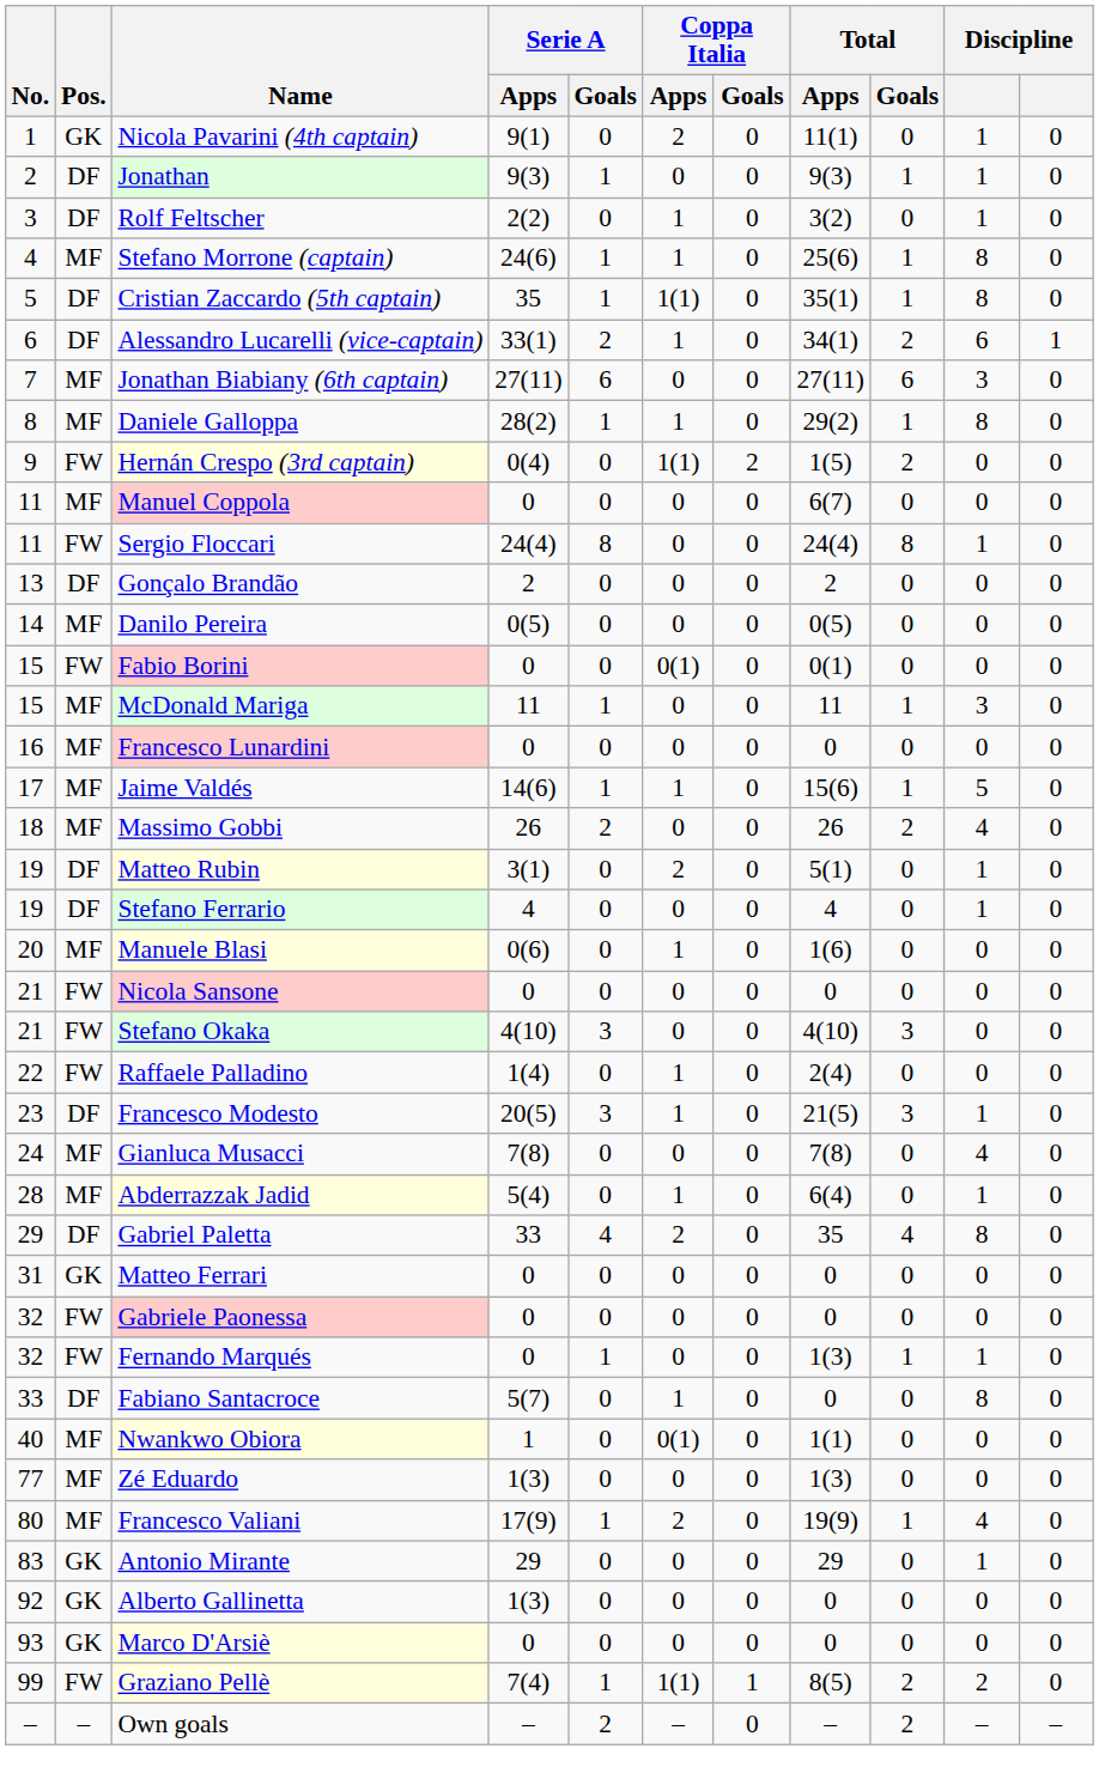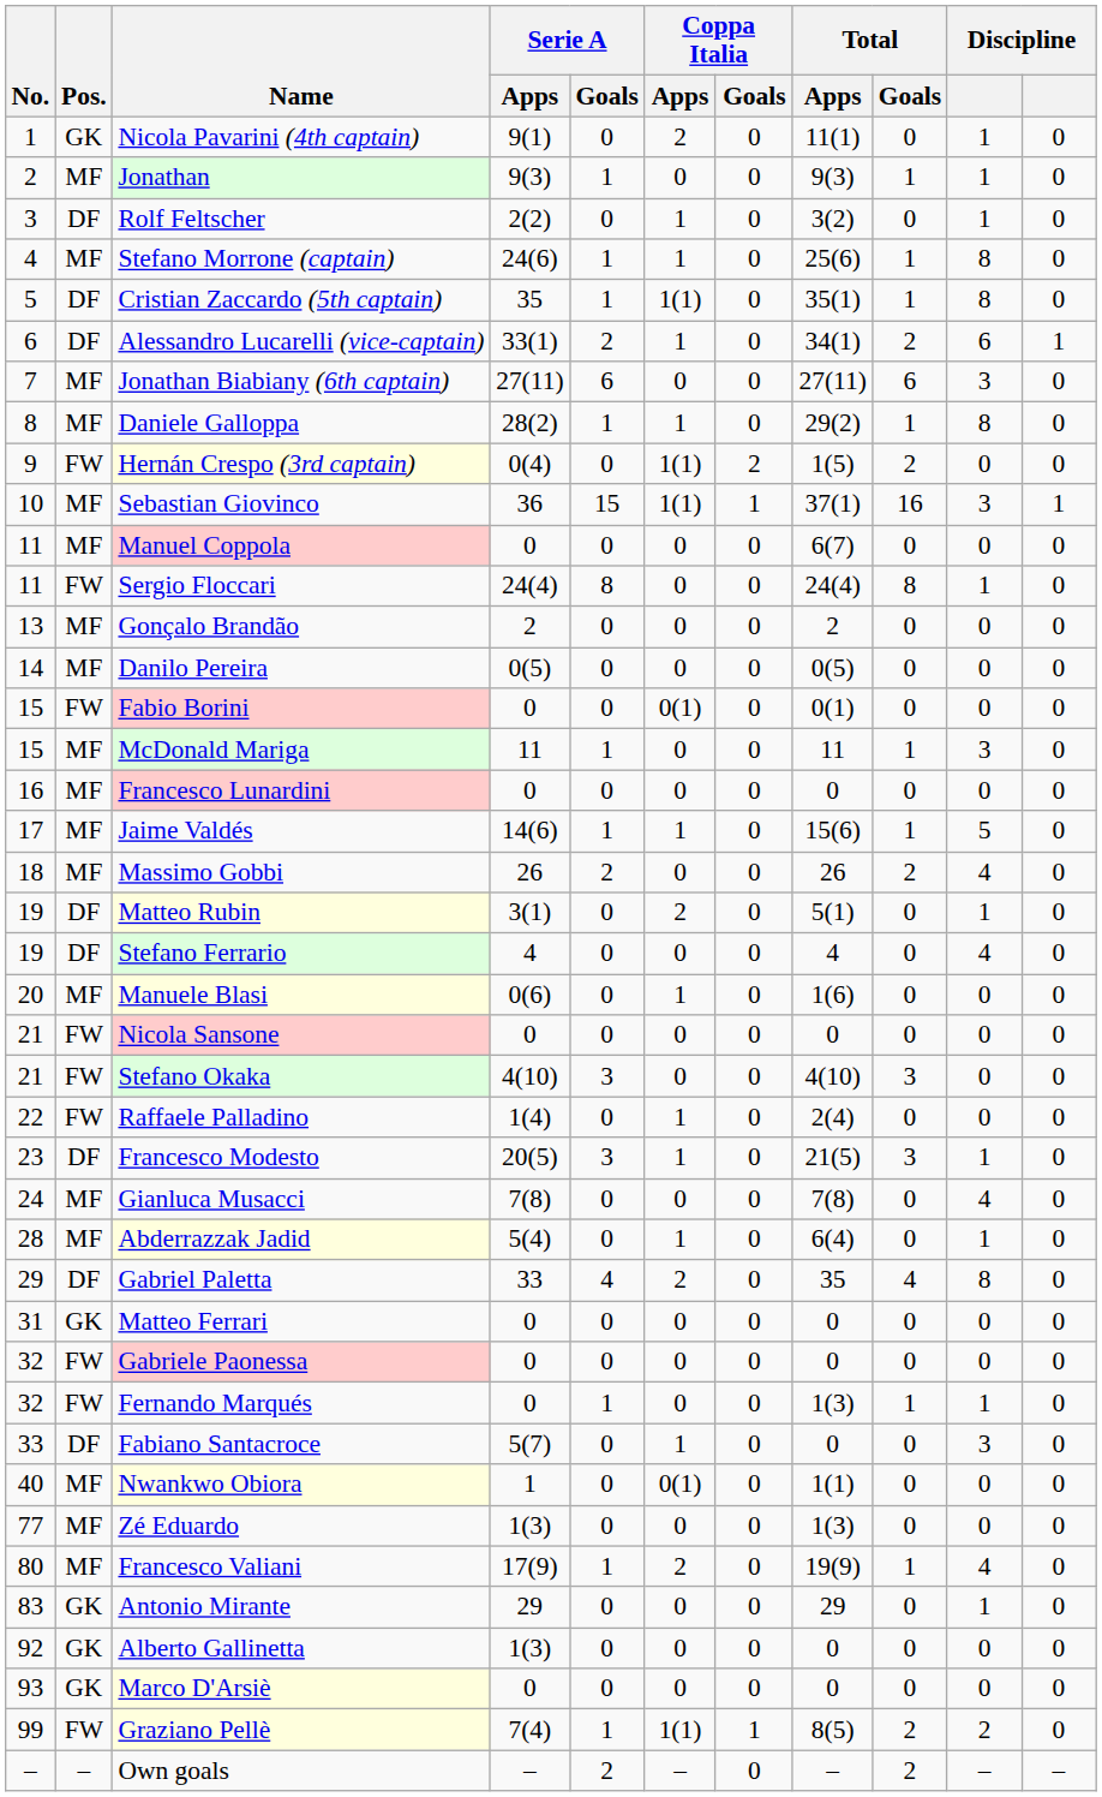 <table class="wikitable" style="text-align:center">
 <tr>
 <th rowspan="2" valign="bottom">No.</th>
 <th rowspan="2" valign="bottom">Pos.</th>
 <th rowspan="2" valign="bottom">Name</th>
 <th colspan="2" width="85"><a href='#'>Serie A</a></th>
 <th colspan="2" width="85"><a href='#'>Coppa Italia</a></th>
 <th colspan="2" width="85">Total</th>
 <th colspan="2" width="85">Discipline</th>
 </tr>
 <tr>
 <th>Apps</th>
 <th>Goals</th>
 <th>Apps</th>
 <th>Goals</th>
 <th>Apps</th>
 <th>Goals</th>
 <th></th>
 <th></th>
 </tr>
 <tr>
 <td>1</td>
 <td>GK</td>
 <td align=left> <a href='#'>Nicola Pavarini</a> <em>(<a href='#'>4th captain</a>)</em></td>
 <td>9(1)</td>
 <td>0</td>
 <td>2</td>
 <td>0</td>
 <td>11(1)</td>
 <td>0</td>
 <td>1</td>
 <td>0</td>
 </tr>
 <tr>
 <td>2</td>
-<td>DF</td>
+<td>MF</td>
 <td align=left bgcolor="#DDFFDD"> <a href='#'>Jonathan</a></td>
 <td>9(3)</td>
 <td>1</td>
 <td>0</td>
 <td>0</td>
 <td>9(3)</td>
 <td>1</td>
 <td>1</td>
 <td>0</td>
 </tr>
 <tr>
 <td>3</td>
 <td>DF</td>
 <td align=left> <a href='#'>Rolf Feltscher</a></td>
 <td>2(2)</td>
 <td>0</td>
 <td>1</td>
 <td>0</td>
 <td>3(2)</td>
 <td>0</td>
 <td>1</td>
 <td>0</td>
 </tr>
 <tr>
 <td>4</td>
 <td>MF</td>
 <td align=left> <a href='#'>Stefano Morrone</a> <em>(<a href='#'>captain</a>)</em></td>
 <td>24(6)</td>
 <td>1</td>
 <td>1</td>
 <td>0</td>
 <td>25(6)</td>
 <td>1</td>
 <td>8</td>
 <td>0</td>
 </tr>
 <tr>
 <td>5</td>
 <td>DF</td>
 <td align=left> <a href='#'>Cristian Zaccardo</a> <em>(<a href='#'>5th captain</a>)</em></td>
 <td>35</td>
 <td>1</td>
 <td>1(1)</td>
 <td>0</td>
 <td>35(1)</td>
 <td>1</td>
 <td>8</td>
 <td>0</td>
 </tr>
 <tr>
 <td>6</td>
 <td>DF</td>
 <td align=left> <a href='#'>Alessandro Lucarelli</a> <em>(<a href='#'>vice-captain</a>)</em></td>
 <td>33(1)</td>
 <td>2</td>
 <td>1</td>
 <td>0</td>
 <td>34(1)</td>
 <td>2</td>
 <td>6</td>
 <td>1</td>
 </tr>
 <tr>
 <td>7</td>
 <td>MF</td>
 <td align=left> <a href='#'>Jonathan Biabiany</a> <em>(<a href='#'>6th captain</a>)</em></td>
 <td>27(11)</td>
 <td>6</td>
 <td>0</td>
 <td>0</td>
 <td>27(11)</td>
 <td>6</td>
 <td>3</td>
 <td>0</td>
 </tr>
 <tr>
 <td>8</td>
 <td>MF</td>
 <td align=left> <a href='#'>Daniele Galloppa</a></td>
 <td>28(2)</td>
 <td>1</td>
 <td>1</td>
 <td>0</td>
 <td>29(2)</td>
 <td>1</td>
 <td>8</td>
 <td>0</td>
 </tr>
 <tr>
 <td>9</td>
 <td>FW</td>
 <td align=left bgcolor="#ffffdd"> <a href='#'>Hernán Crespo</a> <em>(<a href='#'>3rd captain</a>)</em></td>
 <td>0(4)</td>
 <td>0</td>
 <td>1(1)</td>
 <td>2</td>
 <td>1(5)</td>
 <td>2</td>
 <td>0</td>
 <td>0</td>
 </tr>
 <tr>
+<td>10</td>
+<td>MF</td>
+<td align=left> <a href='#'>Sebastian Giovinco</a></td>
+<td>36</td>
+<td>15</td>
+<td>1(1)</td>
+<td>1</td>
+<td>37(1)</td>
+<td>16</td>
+<td>3</td>
+<td>1</td>
+</tr>
+<tr>
 <td>11</td>
 <td>MF</td>
 <td align=left bgcolor="#FFCCCC"> <a href='#'>Manuel Coppola</a></td>
 <td>0</td>
 <td>0</td>
 <td>0</td>
 <td>0</td>
 <td>6(7)</td>
 <td>0</td>
 <td>0</td>
 <td>0</td>
 </tr>
 <tr>
 <td>11</td>
 <td>FW</td>
 <td align=left> <a href='#'>Sergio Floccari</a></td>
 <td>24(4)</td>
 <td>8</td>
 <td>0</td>
 <td>0</td>
 <td>24(4)</td>
 <td>8</td>
 <td>1</td>
 <td>0</td>
 </tr>
 <tr>
 <td>13</td>
-<td>DF</td>
+<td>MF</td>
 <td align=left> <a href='#'>Gonçalo Brandão</a></td>
 <td>2</td>
 <td>0</td>
 <td>0</td>
 <td>0</td>
 <td>2</td>
 <td>0</td>
 <td>0</td>
 <td>0</td>
 </tr>
 <tr>
 <td>14</td>
 <td>MF</td>
 <td align=left> <a href='#'>Danilo Pereira</a></td>
 <td>0(5)</td>
 <td>0</td>
 <td>0</td>
 <td>0</td>
 <td>0(5)</td>
 <td>0</td>
 <td>0</td>
 <td>0</td>
 </tr>
 <tr>
 <td>15</td>
 <td>FW</td>
 <td align=left bgcolor="#FFCCCC"> <a href='#'>Fabio Borini</a></td>
 <td>0</td>
 <td>0</td>
 <td>0(1)</td>
 <td>0</td>
 <td>0(1)</td>
 <td>0</td>
 <td>0</td>
 <td>0</td>
 </tr>
 <tr>
 <td>15</td>
 <td>MF</td>
 <td align=left bgcolor="#DDFFDD"> <a href='#'>McDonald Mariga</a></td>
 <td>11</td>
 <td>1</td>
 <td>0</td>
 <td>0</td>
 <td>11</td>
 <td>1</td>
 <td>3</td>
 <td>0</td>
 </tr>
 <tr>
 <td>16</td>
 <td>MF</td>
 <td align=left bgcolor="#FFCCCC"> <a href='#'>Francesco Lunardini</a></td>
 <td>0</td>
 <td>0</td>
 <td>0</td>
 <td>0</td>
 <td>0</td>
 <td>0</td>
 <td>0</td>
 <td>0</td>
 </tr>
 <tr>
 <td>17</td>
 <td>MF</td>
 <td align=left> <a href='#'>Jaime Valdés</a></td>
 <td>14(6)</td>
 <td>1</td>
 <td>1</td>
 <td>0</td>
 <td>15(6)</td>
 <td>1</td>
 <td>5</td>
 <td>0</td>
 </tr>
 <tr>
 <td>18</td>
 <td>MF</td>
 <td align=left> <a href='#'>Massimo Gobbi</a></td>
 <td>26</td>
 <td>2</td>
 <td>0</td>
 <td>0</td>
 <td>26</td>
 <td>2</td>
 <td>4</td>
 <td>0</td>
 </tr>
 <tr>
 <td>19</td>
 <td>DF</td>
 <td align=left bgcolor="#ffffdd"> <a href='#'>Matteo Rubin</a></td>
 <td>3(1)</td>
 <td>0</td>
 <td>2</td>
 <td>0</td>
 <td>5(1)</td>
 <td>0</td>
 <td>1</td>
 <td>0</td>
 </tr>
 <tr>
 <td>19</td>
 <td>DF</td>
 <td align=left bgcolor="#DDFFDD"> <a href='#'>Stefano Ferrario</a></td>
 <td>4</td>
 <td>0</td>
 <td>0</td>
 <td>0</td>
 <td>4</td>
 <td>0</td>
-<td>1</td>
+<td>4</td>
 <td>0</td>
 </tr>
 <tr>
 <td>20</td>
 <td>MF</td>
 <td align=left bgcolor="#ffffdd"> <a href='#'>Manuele Blasi</a></td>
 <td>0(6)</td>
 <td>0</td>
 <td>1</td>
 <td>0</td>
 <td>1(6)</td>
 <td>0</td>
 <td>0</td>
 <td>0</td>
 </tr>
 <tr>
 <td>21</td>
 <td>FW</td>
 <td align=left bgcolor="#FFCCCC"> <a href='#'>Nicola Sansone</a></td>
 <td>0</td>
 <td>0</td>
 <td>0</td>
 <td>0</td>
 <td>0</td>
 <td>0</td>
 <td>0</td>
 <td>0</td>
 </tr>
 <tr>
 <td>21</td>
 <td>FW</td>
 <td align=left bgcolor="#DDFFDD"> <a href='#'>Stefano Okaka</a></td>
 <td>4(10)</td>
 <td>3</td>
 <td>0</td>
 <td>0</td>
 <td>4(10)</td>
 <td>3</td>
 <td>0</td>
 <td>0</td>
 </tr>
 <tr>
 <td>22</td>
 <td>FW</td>
 <td align=left> <a href='#'>Raffaele Palladino</a></td>
 <td>1(4)</td>
 <td>0</td>
 <td>1</td>
 <td>0</td>
 <td>2(4)</td>
 <td>0</td>
 <td>0</td>
 <td>0</td>
 </tr>
 <tr>
 <td>23</td>
 <td>DF</td>
 <td align=left> <a href='#'>Francesco Modesto</a></td>
 <td>20(5)</td>
 <td>3</td>
 <td>1</td>
 <td>0</td>
 <td>21(5)</td>
 <td>3</td>
 <td>1</td>
 <td>0</td>
 </tr>
 <tr>
 <td>24</td>
 <td>MF</td>
 <td align=left> <a href='#'>Gianluca Musacci</a></td>
 <td>7(8)</td>
 <td>0</td>
 <td>0</td>
 <td>0</td>
 <td>7(8)</td>
 <td>0</td>
 <td>4</td>
 <td>0</td>
 </tr>
 <tr>
 <td>28</td>
 <td>MF</td>
 <td align=left bgcolor="#ffffdd"> <a href='#'>Abderrazzak Jadid</a></td>
 <td>5(4)</td>
 <td>0</td>
 <td>1</td>
 <td>0</td>
 <td>6(4)</td>
 <td>0</td>
 <td>1</td>
 <td>0</td>
 </tr>
 <tr>
 <td>29</td>
 <td>DF</td>
 <td align=left> <a href='#'>Gabriel Paletta</a></td>
 <td>33</td>
 <td>4</td>
 <td>2</td>
 <td>0</td>
 <td>35</td>
 <td>4</td>
 <td>8</td>
 <td>0</td>
 </tr>
 <tr>
 <td>31</td>
 <td>GK</td>
 <td align=left> <a href='#'>Matteo Ferrari</a></td>
 <td>0</td>
 <td>0</td>
 <td>0</td>
 <td>0</td>
 <td>0</td>
 <td>0</td>
 <td>0</td>
 <td>0</td>
 </tr>
 <tr>
 <td>32</td>
 <td>FW</td>
 <td align=left bgcolor="#FFCCCC"> <a href='#'>Gabriele Paonessa</a></td>
 <td>0</td>
 <td>0</td>
 <td>0</td>
 <td>0</td>
 <td>0</td>
 <td>0</td>
 <td>0</td>
 <td>0</td>
 </tr>
 <tr>
 <td>32</td>
 <td>FW</td>
 <td align=left> <a href='#'>Fernando Marqués</a></td>
 <td>0</td>
 <td>1</td>
 <td>0</td>
 <td>0</td>
 <td>1(3)</td>
 <td>1</td>
 <td>1</td>
 <td>0</td>
 </tr>
 <tr>
 <td>33</td>
 <td>DF</td>
 <td align=left> <a href='#'>Fabiano Santacroce</a></td>
 <td>5(7)</td>
 <td>0</td>
 <td>1</td>
 <td>0</td>
 <td>0</td>
 <td>0</td>
-<td>8</td>
+<td>3</td>
 <td>0</td>
 </tr>
 <tr>
 <td>40</td>
 <td>MF</td>
 <td align=left bgcolor="#ffffdd"> <a href='#'>Nwankwo Obiora</a></td>
 <td>1</td>
 <td>0</td>
 <td>0(1)</td>
 <td>0</td>
 <td>1(1)</td>
 <td>0</td>
 <td>0</td>
 <td>0</td>
 </tr>
 <tr>
 <td>77</td>
 <td>MF</td>
 <td align=left> <a href='#'>Zé Eduardo</a></td>
 <td>1(3)</td>
 <td>0</td>
 <td>0</td>
 <td>0</td>
 <td>1(3)</td>
 <td>0</td>
 <td>0</td>
 <td>0</td>
 </tr>
 <tr>
 <td>80</td>
 <td>MF</td>
 <td align=left> <a href='#'>Francesco Valiani</a></td>
 <td>17(9)</td>
 <td>1</td>
 <td>2</td>
 <td>0</td>
 <td>19(9)</td>
 <td>1</td>
 <td>4</td>
 <td>0</td>
 </tr>
 <tr>
 <td>83</td>
 <td>GK</td>
 <td align=left> <a href='#'>Antonio Mirante</a></td>
 <td>29</td>
 <td>0</td>
 <td>0</td>
 <td>0</td>
 <td>29</td>
 <td>0</td>
 <td>1</td>
 <td>0</td>
 </tr>
 <tr>
 <td>92</td>
 <td>GK</td>
 <td align=left> <a href='#'>Alberto Gallinetta</a></td>
 <td>1(3)</td>
 <td>0</td>
 <td>0</td>
 <td>0</td>
 <td>0</td>
 <td>0</td>
 <td>0</td>
 <td>0</td>
 </tr>
 <tr>
 <td>93</td>
 <td>GK</td>
 <td align=left bgcolor="#ffffdd"> <a href='#'>Marco D'Arsiè</a></td>
 <td>0</td>
 <td>0</td>
 <td>0</td>
 <td>0</td>
 <td>0</td>
 <td>0</td>
 <td>0</td>
 <td>0</td>
 </tr>
 <tr>
 <td>99</td>
 <td>FW</td>
 <td align=left bgcolor="#ffffdd"> <a href='#'>Graziano Pellè</a></td>
 <td>7(4)</td>
 <td>1</td>
 <td>1(1)</td>
 <td>1</td>
 <td>8(5)</td>
 <td>2</td>
 <td>2</td>
 <td>0</td>
 </tr>
 <tr>
 <td>–</td>
 <td>–</td>
 <td align="left">Own goals</td>
 <td>–</td>
 <td>2</td>
 <td>–</td>
 <td>0</td>
 <td>–</td>
 <td>2</td>
 <td>–</td>
 <td>–</td>
 </tr>
 </table>
